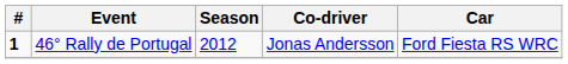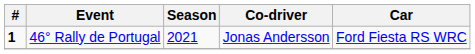 <table class="wikitable">
 <tr>
 <th> # </th>
 <th>Event</th>
 <th>Season</th>
 <th>Co-driver</th>
 <th>Car</th>
 </tr>
 <tr>
 <td><strong>1</strong></td>
 <td> <a href='#'>46° Rally de Portugal</a></td>
-<td><a href='#'>2012</a></td>
+<td><a href='#'>2021</a></td>
 <td> <a href='#'>Jonas Andersson</a></td>
 <td><a href='#'>Ford Fiesta RS WRC</a></td>
 </tr>
 <tr>
 </tr>
 </table>
